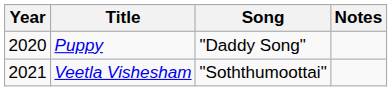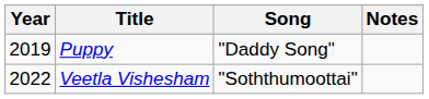 <table class="wikitable sortable plainrowheaders">
 <tr style="background:#ccc; text-align:center;">
 <th scope="col">Year</th>
 <th scope="col">Title</th>
 <th scope="col">Song</th>
 <th scope="col">Notes</th>
 </tr>
 <tr>
-<td>2020</td>
+<td>2019</td>
 <td><em><a href='#'>Puppy</a></em></td>
 <td>"Daddy Song"</td>
 <td></td>
 </tr>
 <tr>
-<td>2021</td>
+<td>2022</td>
 <td><em><a href='#'>Veetla Vishesham</a></em></td>
 <td>"Soththumoottai"</td>
 <td></td>
 </tr>
 </table>
